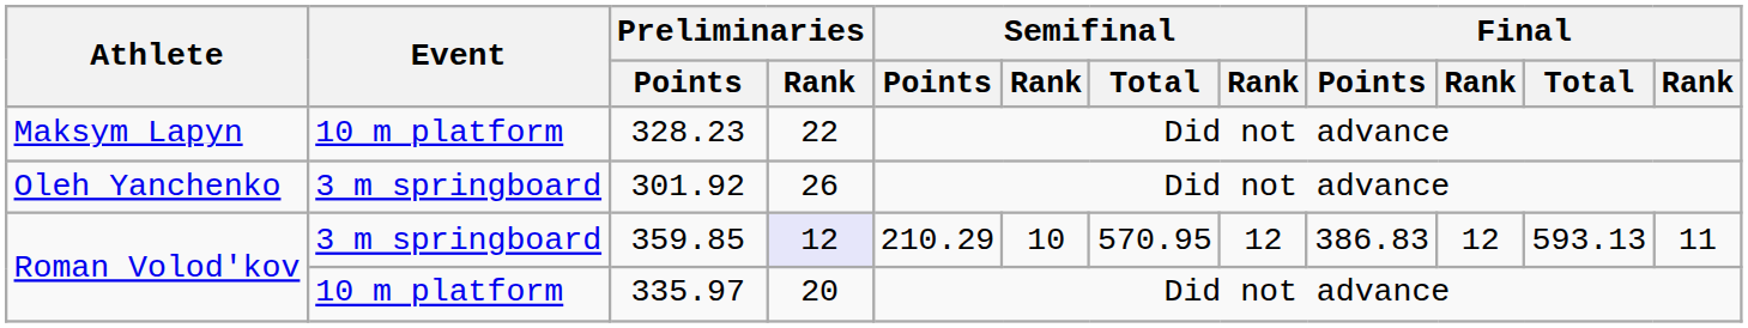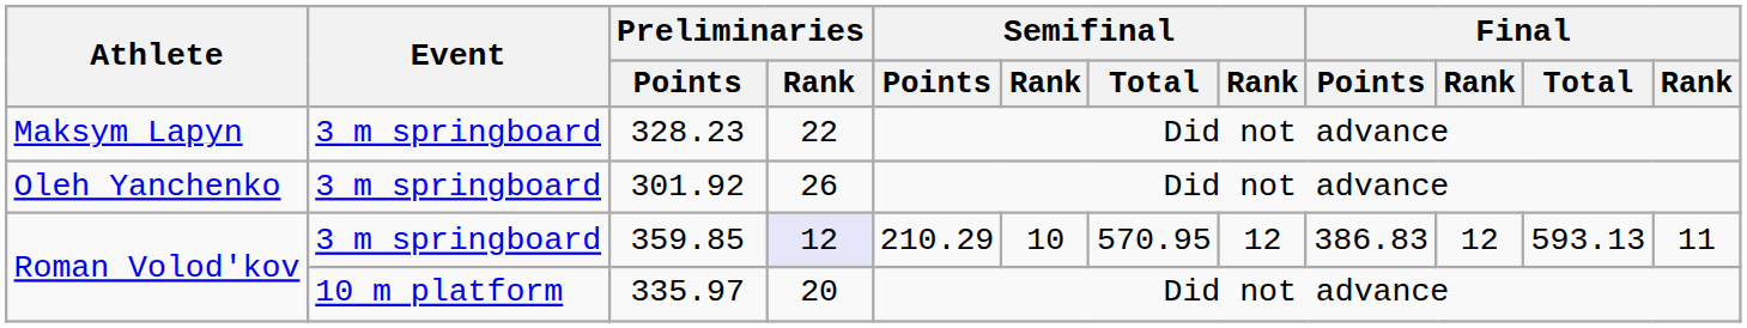 <table class="wikitable" style="font-size:90%">
 <tr>
 <th rowspan="2">Athlete</th>
 <th rowspan="2">Event</th>
 <th colspan=2>Preliminaries</th>
 <th colspan=4>Semifinal</th>
 <th colspan=4>Final</th>
 </tr>
 <tr style="font-size:95%">
 <th>Points</th>
 <th>Rank</th>
 <th>Points</th>
 <th>Rank</th>
 <th>Total</th>
 <th>Rank</th>
 <th>Points</th>
 <th>Rank</th>
 <th>Total</th>
 <th>Rank</th>
 </tr>
 <tr align=center>
 <td align=left><a href='#'>Maksym Lapyn</a></td>
-<td align=left><a href='#'>10 m platform</a></td>
+<td align=left><a href='#'>3 m springboard</a></td>
 <td>328.23</td>
 <td>22</td>
 <td colspan=8>Did not advance</td>
 </tr>
 <tr align=center>
 <td align=left><a href='#'>Oleh Yanchenko</a></td>
 <td align=left><a href='#'>3 m springboard</a></td>
 <td>301.92</td>
 <td>26</td>
 <td colspan=8>Did not advance</td>
 </tr>
 <tr align=center>
 <td align=left rowspan=2><a href='#'>Roman Volod'kov</a></td>
 <td align=left><a href='#'>3 m springboard</a></td>
 <td>359.85</td>
 <td style="background: lavender;">12</td>
 <td>210.29</td>
 <td>10</td>
 <td>570.95</td>
 <td>12</td>
 <td>386.83</td>
 <td>12</td>
 <td>593.13</td>
 <td>11</td>
 </tr>
 <tr align=center>
 <td align=left><a href='#'>10 m platform</a></td>
 <td>335.97</td>
 <td>20</td>
 <td colspan=8>Did not advance</td>
 </tr>
 </table>
